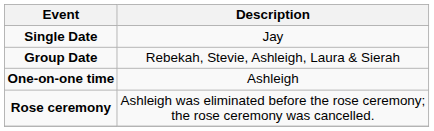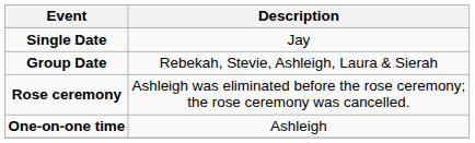 <table class="wikitable sortable" style="text-align:center;">
 <tr>
 <th>Event</th>
 <th>Description</th>
 </tr>
 <tr>
 <td><strong>Single Date</strong></td>
 <td>Jay</td>
 </tr>
 <tr>
 <td><strong>Group Date</strong></td>
 <td>Rebekah, Stevie, Ashleigh, Laura & Sierah</td>
 </tr>
 <tr>
+<td><strong>Rose ceremony</strong></td>
+<td>Ashleigh was eliminated before the rose ceremony;<br>the rose ceremony was cancelled.</td>
+</tr>
+<tr>
 <td><strong>One-on-one time</strong></td>
 <td>Ashleigh</td>
 </tr>
 <tr>
-<td><strong>Rose ceremony</strong></td>
-<td>Ashleigh was eliminated before the rose ceremony;<br>the rose ceremony was cancelled.</td>
-</tr>
-<tr>
 </tr>
 </table>
